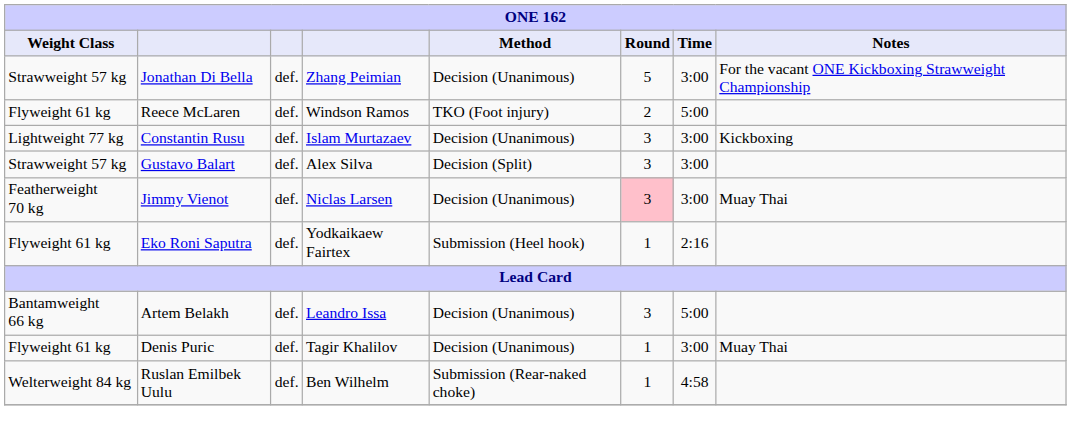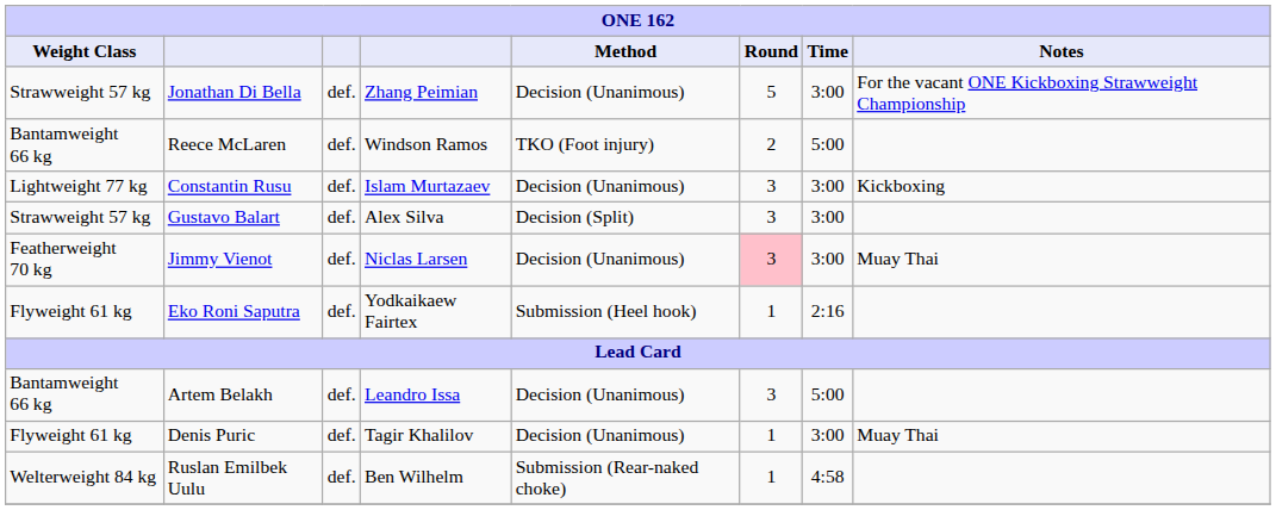 <table class="wikitable" style="font-size: 80%;">
 <tr>
 <th colspan="8" style="background-color: #ccf; color: #000080; text-align: center;"><strong>ONE 162</strong></th>
 </tr>
 <tr>
 <th colspan="1" style="background-color: #E6E8FA; color: #000000; text-align: center;">Weight Class</th>
 <th colspan="1" style="background-color: #E6E8FA; color: #000000; text-align: center;"></th>
 <th colspan="1" style="background-color: #E6E8FA; color: #000000; text-align: center;"></th>
 <th colspan="1" style="background-color: #E6E8FA; color: #000000; text-align: center;"></th>
 <th colspan="1" style="background-color: #E6E8FA; color: #000000; text-align: center;">Method</th>
 <th colspan="1" style="background-color: #E6E8FA; color: #000000; text-align: center;">Round</th>
 <th colspan="1" style="background-color: #E6E8FA; color: #000000; text-align: center;">Time</th>
 <th colspan="1" style="background-color: #E6E8FA; color: #000000; text-align: center;">Notes</th>
 </tr>
 <tr>
 <td>Strawweight 57 kg</td>
 <td> <a href='#'>Jonathan Di Bella</a></td>
 <td>def.</td>
 <td> <a href='#'>Zhang Peimian</a></td>
 <td>Decision (Unanimous)</td>
 <td align=center>5</td>
 <td align=center>3:00</td>
 <td>For the vacant <a href='#'>ONE Kickboxing Strawweight Championship</a></td>
 </tr>
 <tr>
-<td>Flyweight 61 kg</td>
+<td>Bantamweight 66 kg</td>
 <td> Reece McLaren</td>
 <td>def.</td>
 <td> Windson Ramos</td>
 <td>TKO (Foot injury)</td>
 <td align=center>2</td>
 <td align=center>5:00</td>
 <td></td>
 </tr>
 <tr>
 <td>Lightweight 77 kg</td>
 <td> <a href='#'>Constantin Rusu</a></td>
 <td>def.</td>
 <td> <a href='#'>Islam Murtazaev</a></td>
 <td>Decision (Unanimous)</td>
 <td align=center>3</td>
 <td align=center>3:00</td>
 <td>Kickboxing</td>
 </tr>
 <tr>
 <td>Strawweight 57 kg</td>
 <td> <a href='#'>Gustavo Balart</a></td>
 <td>def.</td>
 <td> Alex Silva</td>
 <td>Decision (Split)</td>
 <td align=center>3</td>
 <td align=center>3:00</td>
 <td></td>
 </tr>
 <tr>
 <td>Featherweight 70 kg</td>
 <td> <a href='#'>Jimmy Vienot</a></td>
 <td>def.</td>
 <td> <a href='#'>Niclas Larsen</a></td>
 <td>Decision (Unanimous)</td>
 <td align=center style="background: pink;">3</td>
 <td align=center>3:00</td>
 <td>Muay Thai</td>
 </tr>
 <tr>
 <td>Flyweight 61 kg</td>
 <td> <a href='#'>Eko Roni Saputra</a></td>
 <td>def.</td>
 <td> Yodkaikaew Fairtex</td>
 <td>Submission (Heel hook)</td>
 <td align=center>1</td>
 <td align=center>2:16</td>
 <td></td>
 </tr>
 <tr>
 <td ! colspan="8" style="background-color: #ccf; color: #000080; text-align: center;"><strong>Lead Card</strong></td>
 </tr>
 <tr>
 <td>Bantamweight 66 kg</td>
 <td> Artem Belakh</td>
 <td>def.</td>
 <td> <a href='#'>Leandro Issa</a></td>
 <td>Decision (Unanimous)</td>
 <td align=center>3</td>
 <td align=center>5:00</td>
 <td></td>
 </tr>
 <tr>
 <td>Flyweight 61 kg</td>
 <td> Denis Puric</td>
 <td>def.</td>
 <td> Tagir Khalilov</td>
 <td>Decision (Unanimous)</td>
 <td align=center>1</td>
 <td align=center>3:00</td>
 <td>Muay Thai</td>
 </tr>
 <tr>
 <td>Welterweight 84 kg</td>
 <td> Ruslan Emilbek Uulu</td>
 <td>def.</td>
 <td> Ben Wilhelm</td>
 <td>Submission (Rear-naked choke)</td>
 <td align=center>1</td>
 <td align=center>4:58</td>
 <td></td>
 </tr>
 <tr>
 </tr>
 </table>
